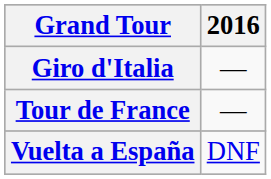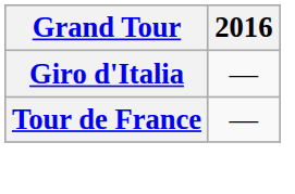 <table class="wikitable plainrowheaders">
 <tr>
 <th scope="col"><a href='#'>Grand Tour</a></th>
 <th scope="col">2016</th>
 </tr>
 <tr style="text-align:center;">
 <th scope="row"> <a href='#'>Giro d'Italia</a></th>
 <td>—</td>
 </tr>
 <tr style="text-align:center;">
 <th scope="row"> <a href='#'>Tour de France</a></th>
 <td>—</td>
 </tr>
-<tr style="text-align:center;">
-<th scope="row"> <a href='#'>Vuelta a España</a></th>
-<td style="text-align:center;"><a href='#'>DNF</a></td>
-</tr>
 </table>
